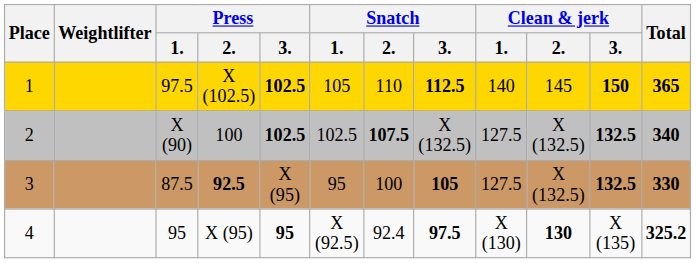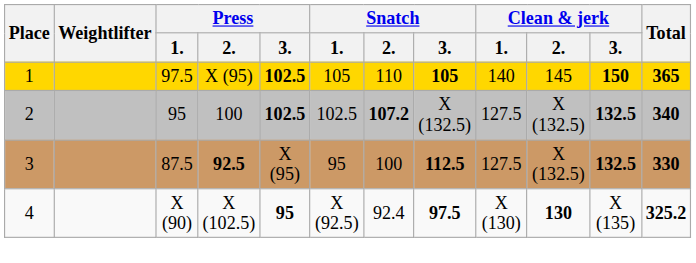 <table class=wikitable style="text-align:center">
 <tr>
 <th rowspan=2>Place</th>
 <th rowspan=2>Weightlifter</th>
 <th colspan=3><a href='#'>Press</a></th>
 <th colspan=3><a href='#'>Snatch</a></th>
 <th colspan=3><a href='#'>Clean & jerk</a></th>
 <th rowspan=2>Total</th>
 </tr>
 <tr>
 <th align=center width=50>1.</th>
 <th align=center width=50>2.</th>
 <th align=center width=50>3.</th>
 <th align=center width=50>1.</th>
 <th align=center width=50>2.</th>
 <th align=center width=50>3.</th>
 <th align=center width=60>1.</th>
 <th align=center width=60>2.</th>
 <th align=center width=60>3.</th>
 </tr>
 <tr bgcolor=gold>
 <td>1</td>
 <td align=left></td>
 <td>97.5</td>
-<td>X (102.5)</td>
+<td>X (95)</td>
 <td><strong>102.5</strong></td>
 <td>105</td>
 <td>110</td>
-<td><strong>112.5</strong></td>
+<td><strong>105</strong></td>
 <td>140</td>
 <td>145</td>
 <td><strong>150</strong></td>
 <td><strong>365</strong></td>
 </tr>
 <tr bgcolor=silver>
 <td>2</td>
 <td align=left></td>
-<td>X (90)</td>
+<td>95</td>
 <td>100</td>
 <td><strong>102.5</strong></td>
 <td>102.5</td>
-<td><strong>107.5</strong></td>
+<td><strong>107.2</strong></td>
 <td>X (132.5)</td>
 <td>127.5</td>
 <td>X (132.5)</td>
 <td><strong>132.5</strong></td>
 <td><strong>340</strong></td>
 </tr>
 <tr bgcolor=cc9966>
 <td>3</td>
 <td align=left></td>
 <td>87.5</td>
 <td><strong>92.5</strong></td>
 <td>X (95)</td>
 <td>95</td>
 <td>100</td>
-<td><strong>105</strong></td>
+<td><strong>112.5</strong></td>
 <td>127.5</td>
 <td>X (132.5)</td>
 <td><strong>132.5</strong></td>
 <td><strong>330</strong></td>
 </tr>
 <tr>
 <td>4</td>
 <td align=left></td>
-<td>95</td>
-<td>X (95)</td>
+<td>X (90)</td>
+<td>X (102.5)</td>
 <td><strong>95</strong></td>
 <td>X (92.5)</td>
 <td>92.4</td>
 <td><strong>97.5</strong></td>
 <td>X (130)</td>
 <td><strong>130</strong></td>
 <td>X (135)</td>
 <td><strong>325.2</strong></td>
 </tr>
 </table>
